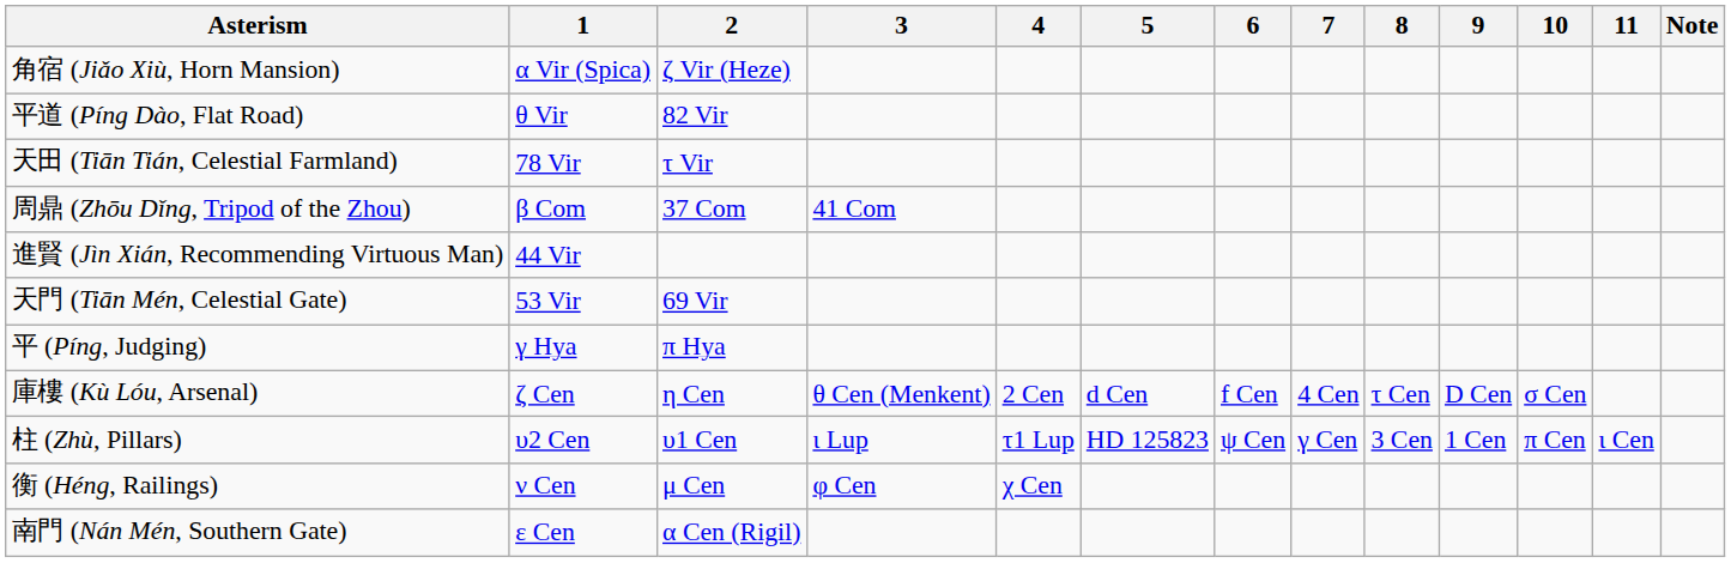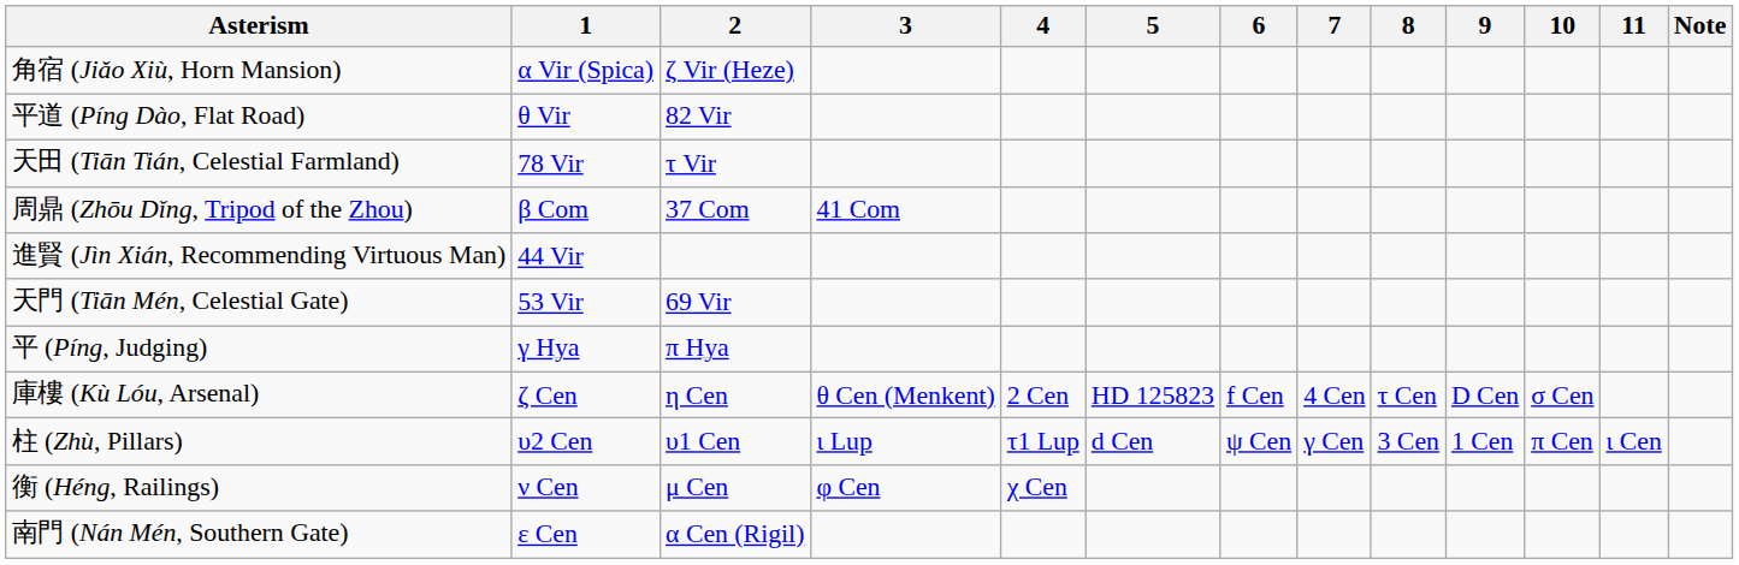 <table class = "wikitable">
 <tr>
 <th>Asterism</th>
 <th>1</th>
 <th>2</th>
 <th>3</th>
 <th>4</th>
 <th>5</th>
 <th>6</th>
 <th>7</th>
 <th>8</th>
 <th>9</th>
 <th>10</th>
 <th>11</th>
 <th>Note</th>
 </tr>
 <tr>
 <td>角宿 (<em>Jiǎo Xiù</em>, Horn Mansion)</td>
 <td><a href='#'>α Vir (Spica)</a></td>
 <td><a href='#'>ζ Vir (Heze)</a></td>
 <td></td>
 <td></td>
 <td></td>
 <td></td>
 <td></td>
 <td></td>
 <td></td>
 <td></td>
 <td></td>
 <td></td>
 </tr>
 <tr>
 <td>平道 (<em>Píng Dào</em>, Flat Road)</td>
 <td><a href='#'>θ Vir</a></td>
 <td><a href='#'>82 Vir</a></td>
 <td></td>
 <td></td>
 <td></td>
 <td></td>
 <td></td>
 <td></td>
 <td></td>
 <td></td>
 <td></td>
 <td></td>
 </tr>
 <tr>
 <td>天田 (<em>Tiān Tián</em>, Celestial Farmland)</td>
 <td><a href='#'>78 Vir</a></td>
 <td><a href='#'>τ Vir</a></td>
 <td></td>
 <td></td>
 <td></td>
 <td></td>
 <td></td>
 <td></td>
 <td></td>
 <td></td>
 <td></td>
 <td></td>
 </tr>
 <tr>
 <td>周鼎 (<em>Zhōu Dǐng</em>, <a href='#'>Tripod</a> of the <a href='#'>Zhou</a>)</td>
 <td><a href='#'>β Com</a></td>
 <td><a href='#'>37 Com</a></td>
 <td><a href='#'>41 Com</a></td>
 <td></td>
 <td></td>
 <td></td>
 <td></td>
 <td></td>
 <td></td>
 <td></td>
 <td></td>
 <td></td>
 </tr>
 <tr>
 <td>進賢 (<em>Jìn Xián</em>, Recommending Virtuous Man)</td>
 <td><a href='#'>44 Vir</a></td>
 <td></td>
 <td></td>
 <td></td>
 <td></td>
 <td></td>
 <td></td>
 <td></td>
 <td></td>
 <td></td>
 <td></td>
 <td></td>
 </tr>
 <tr>
 <td>天門 (<em>Tiān Mén</em>, Celestial Gate)</td>
 <td><a href='#'>53 Vir</a></td>
 <td><a href='#'>69 Vir</a></td>
 <td></td>
 <td></td>
 <td></td>
 <td></td>
 <td></td>
 <td></td>
 <td></td>
 <td></td>
 <td></td>
 <td></td>
 </tr>
 <tr>
 <td>平 (<em>Píng</em>, Judging)</td>
 <td><a href='#'>γ Hya</a></td>
 <td><a href='#'>π Hya</a></td>
 <td></td>
 <td></td>
 <td></td>
 <td></td>
 <td></td>
 <td></td>
 <td></td>
 <td></td>
 <td></td>
 <td></td>
 </tr>
 <tr>
 <td>庫樓 (<em>Kù Lóu</em>, Arsenal)</td>
 <td><a href='#'>ζ Cen</a></td>
 <td><a href='#'>η Cen</a></td>
 <td><a href='#'>θ Cen (Menkent)</a></td>
 <td><a href='#'>2 Cen</a></td>
-<td><a href='#'>d Cen</a></td>
+<td><a href='#'>HD 125823</a></td>
 <td><a href='#'>f Cen</a></td>
 <td><a href='#'>4 Cen</a></td>
 <td><a href='#'>τ Cen</a></td>
 <td><a href='#'>D Cen</a></td>
 <td><a href='#'>σ Cen</a></td>
 <td></td>
 <td></td>
 </tr>
 <tr>
 <td>柱 (<em>Zhù</em>, Pillars)</td>
 <td><a href='#'>υ2 Cen</a></td>
 <td><a href='#'>υ1 Cen</a></td>
 <td><a href='#'>ι Lup</a></td>
 <td><a href='#'>τ1 Lup</a></td>
-<td><a href='#'>HD 125823</a></td>
+<td><a href='#'>d Cen</a></td>
 <td><a href='#'>ψ Cen</a></td>
 <td><a href='#'>γ Cen</a></td>
 <td><a href='#'>3 Cen</a></td>
 <td><a href='#'>1 Cen</a></td>
 <td><a href='#'>π Cen</a></td>
 <td><a href='#'>ι Cen</a></td>
 <td></td>
 </tr>
 <tr>
 <td>衡 (<em>Héng</em>, Railings)</td>
 <td><a href='#'>ν Cen</a></td>
 <td><a href='#'>μ Cen</a></td>
 <td><a href='#'>φ Cen</a></td>
 <td><a href='#'>χ Cen</a></td>
 <td></td>
 <td></td>
 <td></td>
 <td></td>
 <td></td>
 <td></td>
 <td></td>
 <td></td>
 </tr>
 <tr>
 <td>南門 (<em>Nán Mén</em>, Southern Gate)</td>
 <td><a href='#'>ε Cen</a></td>
 <td><a href='#'>α Cen (Rigil)</a></td>
 <td></td>
 <td></td>
 <td></td>
 <td></td>
 <td></td>
 <td></td>
 <td></td>
 <td></td>
 <td></td>
 <td></td>
 </tr>
 </table>
